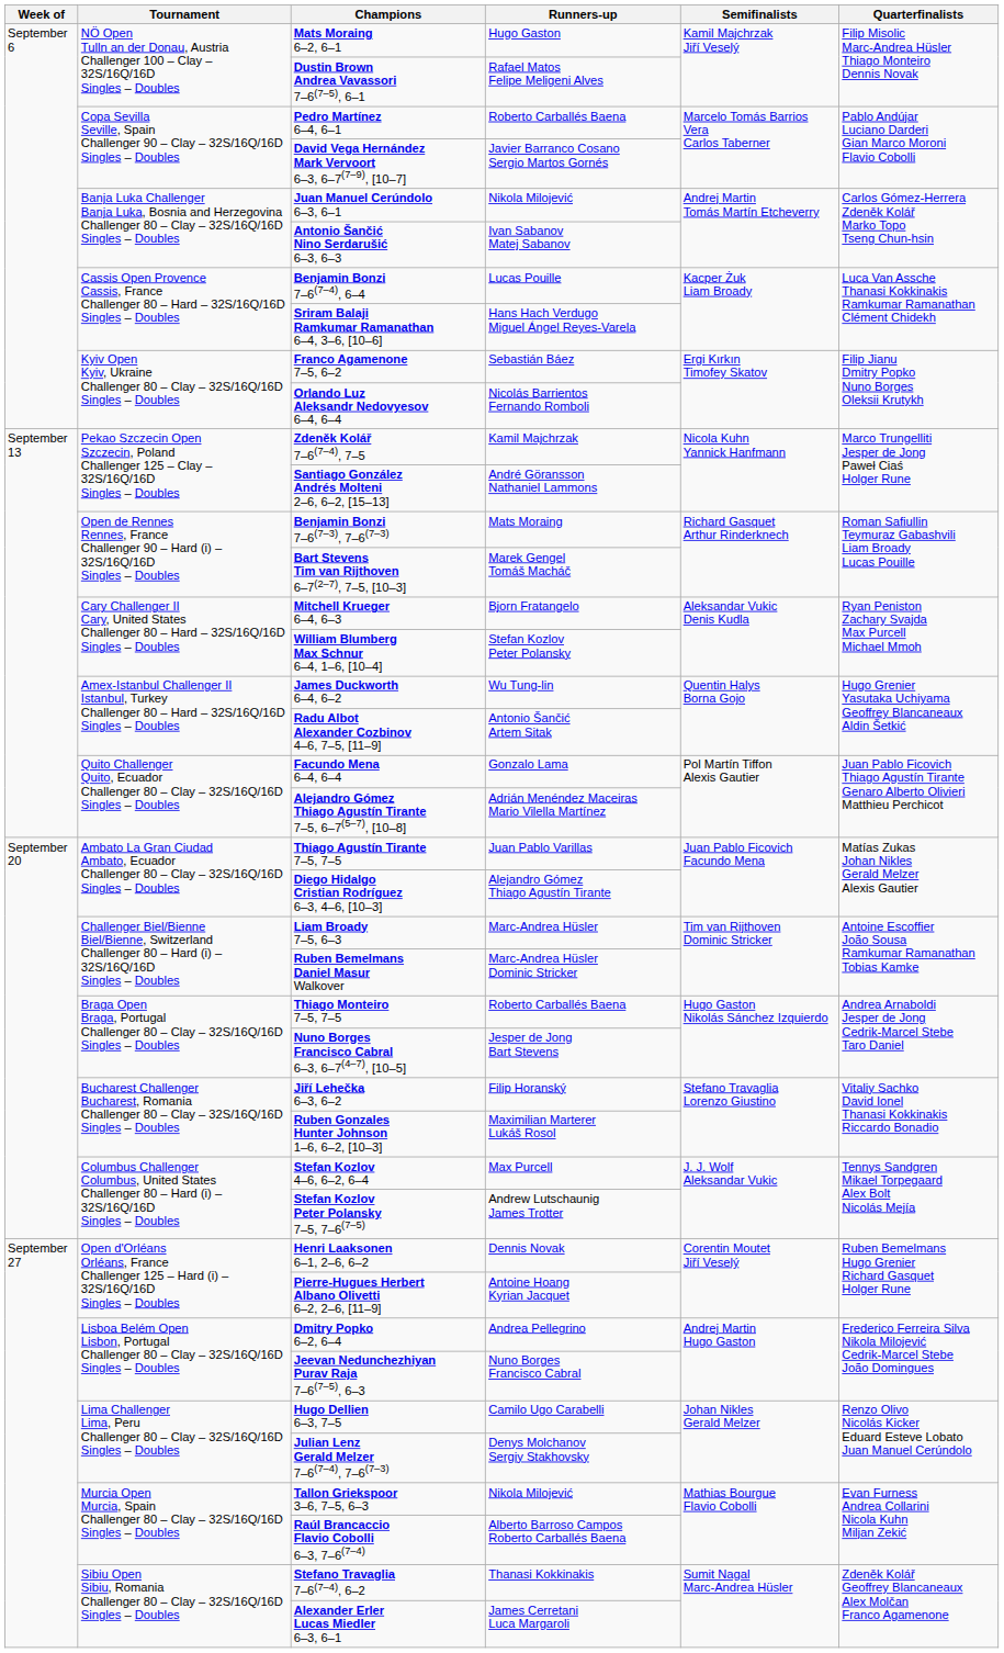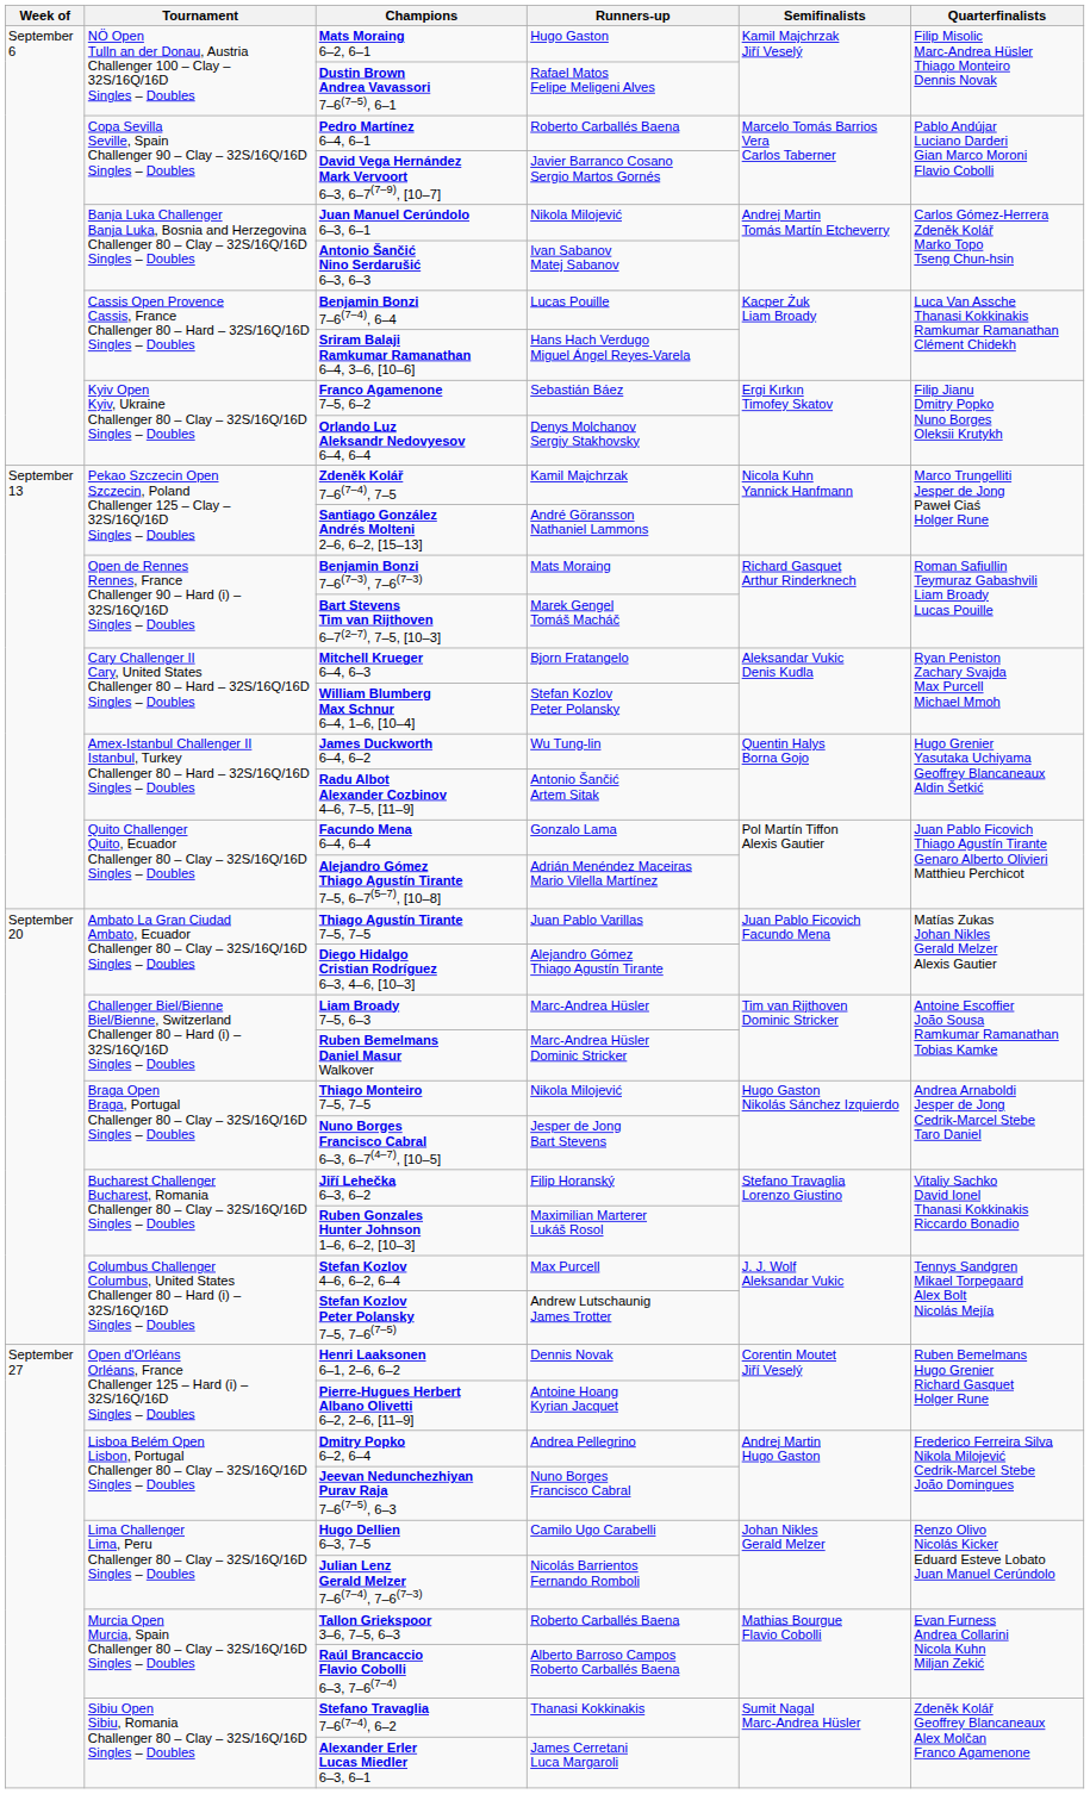 <table class="wikitable" style="font-size:85%;">
 <tr>
 <th width="75">Week of</th>
 <th width="230">Tournament</th>
 <th width="210">Champions</th>
 <th width="210">Runners-up</th>
 <th width="170">Semifinalists</th>
 <th width="170">Quarterfinalists</th>
 </tr>
 <tr valign=top>
 <td rowspan=10>September 6</td>
 <td rowspan=2><a href='#'>NÖ Open</a><br><a href='#'>Tulln an der Donau</a>, Austria <br> Challenger 100 – Clay – 32S/16Q/16D<br><a href='#'>Singles</a> – <a href='#'>Doubles</a></td>
 <td> <strong><a href='#'>Mats Moraing</a></strong><br>6–2, 6–1</td>
 <td> <a href='#'>Hugo Gaston</a></td>
 <td rowspan=2> <a href='#'>Kamil Majchrzak</a> <br>  <a href='#'>Jiří Veselý</a></td>
 <td rowspan=2> <a href='#'>Filip Misolic</a> <br>  <a href='#'>Marc-Andrea Hüsler</a> <br> <a href='#'>Thiago Monteiro</a> <br>  <a href='#'>Dennis Novak</a></td>
 </tr>
 <tr valign=top>
 <td> <strong><a href='#'>Dustin Brown</a></strong><br> <strong><a href='#'>Andrea Vavassori</a></strong><br>7–6<sup>(7–5)</sup>, 6–1</td>
 <td> <a href='#'>Rafael Matos</a><br> <a href='#'>Felipe Meligeni Alves</a></td>
 </tr>
 <tr valign=top>
 <td rowspan=2><a href='#'>Copa Sevilla</a><br><a href='#'>Seville</a>, Spain <br> Challenger 90 – Clay – 32S/16Q/16D<br><a href='#'>Singles</a> – <a href='#'>Doubles</a></td>
 <td> <strong><a href='#'>Pedro Martínez</a></strong><br>6–4, 6–1</td>
 <td> <a href='#'>Roberto Carballés Baena</a></td>
 <td rowspan=2> <a href='#'>Marcelo Tomás Barrios Vera</a> <br>  <a href='#'>Carlos Taberner</a></td>
 <td rowspan=2> <a href='#'>Pablo Andújar</a> <br> <a href='#'>Luciano Darderi</a> <br> <a href='#'>Gian Marco Moroni</a> <br>  <a href='#'>Flavio Cobolli</a></td>
 </tr>
 <tr valign=top>
 <td> <strong><a href='#'>David Vega Hernández</a></strong><br> <strong><a href='#'>Mark Vervoort</a></strong><br>6–3, 6–7<sup>(7–9)</sup>, [10–7]</td>
 <td> <a href='#'>Javier Barranco Cosano</a><br> <a href='#'>Sergio Martos Gornés</a></td>
 </tr>
 <tr valign=top>
 <td rowspan=2><a href='#'>Banja Luka Challenger</a><br><a href='#'>Banja Luka</a>, Bosnia and Herzegovina <br> Challenger 80 – Clay – 32S/16Q/16D<br><a href='#'>Singles</a> – <a href='#'>Doubles</a></td>
 <td> <strong><a href='#'>Juan Manuel Cerúndolo</a></strong><br>6–3, 6–1</td>
 <td> <a href='#'>Nikola Milojević</a></td>
 <td rowspan=2> <a href='#'>Andrej Martin</a> <br>  <a href='#'>Tomás Martín Etcheverry</a></td>
 <td rowspan=2> <a href='#'>Carlos Gómez-Herrera</a> <br> <a href='#'>Zdeněk Kolář</a> <br> <a href='#'>Marko Topo</a> <br>  <a href='#'>Tseng Chun-hsin</a></td>
 </tr>
 <tr valign=top>
 <td> <strong><a href='#'>Antonio Šančić</a></strong><br> <strong><a href='#'>Nino Serdarušić</a></strong><br>6–3, 6–3</td>
 <td> <a href='#'>Ivan Sabanov</a><br> <a href='#'>Matej Sabanov</a></td>
 </tr>
 <tr valign=top>
 <td rowspan=2><a href='#'>Cassis Open Provence</a><br><a href='#'>Cassis</a>, France <br> Challenger 80 – Hard – 32S/16Q/16D<br><a href='#'>Singles</a> – <a href='#'>Doubles</a></td>
 <td> <strong><a href='#'>Benjamin Bonzi</a></strong><br>7–6<sup>(7–4)</sup>, 6–4</td>
 <td> <a href='#'>Lucas Pouille</a></td>
 <td rowspan=2> <a href='#'>Kacper Żuk</a> <br>  <a href='#'>Liam Broady</a></td>
 <td rowspan=2> <a href='#'>Luca Van Assche</a> <br> <a href='#'>Thanasi Kokkinakis</a> <br>  <a href='#'>Ramkumar Ramanathan</a> <br>  <a href='#'>Clément Chidekh</a></td>
 </tr>
 <tr valign=top>
 <td> <strong><a href='#'>Sriram Balaji</a></strong><br> <strong><a href='#'>Ramkumar Ramanathan</a></strong><br>6–4, 3–6, [10–6]</td>
 <td> <a href='#'>Hans Hach Verdugo</a><br> <a href='#'>Miguel Ángel Reyes-Varela</a></td>
 </tr>
 <tr valign=top>
 <td rowspan=2><a href='#'>Kyiv Open</a><br><a href='#'>Kyiv</a>, Ukraine <br> Challenger 80 – Clay – 32S/16Q/16D<br><a href='#'>Singles</a> – <a href='#'>Doubles</a></td>
 <td> <strong><a href='#'>Franco Agamenone</a></strong><br>7–5, 6–2</td>
 <td> <a href='#'>Sebastián Báez</a></td>
 <td rowspan=2> <a href='#'>Ergi Kırkın</a> <br>  <a href='#'>Timofey Skatov</a></td>
 <td rowspan=2> <a href='#'>Filip Jianu</a> <br> <a href='#'>Dmitry Popko</a> <br> <a href='#'>Nuno Borges</a> <br>  <a href='#'>Oleksii Krutykh</a></td>
 </tr>
 <tr valign=top>
 <td> <strong><a href='#'>Orlando Luz</a></strong><br> <strong><a href='#'>Aleksandr Nedovyesov</a></strong><br>6–4, 6–4</td>
-<td> <a href='#'>Nicolás Barrientos</a><br> <a href='#'>Fernando Romboli</a></td>
+<td> <a href='#'>Denys Molchanov</a><br> <a href='#'>Sergiy Stakhovsky</a></td>
 </tr>
 <tr valign=top>
 <td rowspan=10>September 13</td>
 <td rowspan=2><a href='#'>Pekao Szczecin Open</a><br><a href='#'>Szczecin</a>, Poland <br> Challenger 125 – Clay – 32S/16Q/16D<br><a href='#'>Singles</a> – <a href='#'>Doubles</a></td>
 <td> <strong><a href='#'>Zdeněk Kolář</a></strong><br>7–6<sup>(7–4)</sup>, 7–5</td>
 <td> <a href='#'>Kamil Majchrzak</a></td>
 <td rowspan=2> <a href='#'>Nicola Kuhn</a> <br>  <a href='#'>Yannick Hanfmann</a></td>
 <td rowspan=2> <a href='#'>Marco Trungelliti</a> <br> <a href='#'>Jesper de Jong</a> <br> Paweł Ciaś <br>  <a href='#'>Holger Rune</a></td>
 </tr>
 <tr valign=top>
 <td> <strong><a href='#'>Santiago González</a></strong><br> <strong><a href='#'>Andrés Molteni</a></strong><br>2–6, 6–2, [15–13]</td>
 <td> <a href='#'>André Göransson</a><br> <a href='#'>Nathaniel Lammons</a></td>
 </tr>
 <tr valign=top>
 <td rowspan=2><a href='#'>Open de Rennes</a><br><a href='#'>Rennes</a>, France <br> Challenger 90 – Hard (i) – 32S/16Q/16D<br><a href='#'>Singles</a> – <a href='#'>Doubles</a></td>
 <td> <strong><a href='#'>Benjamin Bonzi</a></strong><br>7–6<sup>(7–3)</sup>, 7–6<sup>(7–3)</sup></td>
 <td> <a href='#'>Mats Moraing</a></td>
 <td rowspan=2> <a href='#'>Richard Gasquet</a> <br>  <a href='#'>Arthur Rinderknech</a></td>
 <td rowspan=2> <a href='#'>Roman Safiullin</a> <br> <a href='#'>Teymuraz Gabashvili</a> <br> <a href='#'>Liam Broady</a> <br>  <a href='#'>Lucas Pouille</a></td>
 </tr>
 <tr valign=top>
 <td> <strong><a href='#'>Bart Stevens</a></strong><br> <strong><a href='#'>Tim van Rijthoven</a></strong><br>6–7<sup>(2–7)</sup>, 7–5, [10–3]</td>
 <td> <a href='#'>Marek Gengel</a><br> <a href='#'>Tomáš Macháč</a></td>
 </tr>
 <tr valign=top>
 <td rowspan=2><a href='#'>Cary Challenger II</a><br><a href='#'>Cary</a>, United States <br> Challenger 80 – Hard – 32S/16Q/16D<br><a href='#'>Singles</a> – <a href='#'>Doubles</a></td>
 <td> <strong><a href='#'>Mitchell Krueger</a></strong><br>6–4, 6–3</td>
 <td> <a href='#'>Bjorn Fratangelo</a></td>
 <td rowspan=2> <a href='#'>Aleksandar Vukic</a> <br>  <a href='#'>Denis Kudla</a></td>
 <td rowspan=2> <a href='#'>Ryan Peniston</a> <br> <a href='#'>Zachary Svajda</a> <br> <a href='#'>Max Purcell</a> <br>  <a href='#'>Michael Mmoh</a></td>
 </tr>
 <tr valign=top>
 <td> <strong><a href='#'>William Blumberg</a></strong><br> <strong><a href='#'>Max Schnur</a></strong><br>6–4, 1–6, [10–4]</td>
 <td> <a href='#'>Stefan Kozlov</a><br> <a href='#'>Peter Polansky</a></td>
 </tr>
 <tr valign=top>
 <td rowspan=2><a href='#'>Amex-Istanbul Challenger II</a><br><a href='#'>Istanbul</a>, Turkey <br> Challenger 80 – Hard – 32S/16Q/16D<br><a href='#'>Singles</a> – <a href='#'>Doubles</a></td>
 <td> <strong><a href='#'>James Duckworth</a></strong><br>6–4, 6–2</td>
 <td> <a href='#'>Wu Tung-lin</a></td>
 <td rowspan=2> <a href='#'>Quentin Halys</a> <br>  <a href='#'>Borna Gojo</a></td>
 <td rowspan=2> <a href='#'>Hugo Grenier</a> <br> <a href='#'>Yasutaka Uchiyama</a> <br> <a href='#'>Geoffrey Blancaneaux</a> <br>  <a href='#'>Aldin Šetkić</a></td>
 </tr>
 <tr valign=top>
 <td> <strong><a href='#'>Radu Albot</a></strong><br> <strong><a href='#'>Alexander Cozbinov</a></strong><br>4–6, 7–5, [11–9]</td>
 <td> <a href='#'>Antonio Šančić</a><br> <a href='#'>Artem Sitak</a></td>
 </tr>
 <tr valign=top>
 <td rowspan=2><a href='#'>Quito Challenger</a><br><a href='#'>Quito</a>, Ecuador <br> Challenger 80 – Clay – 32S/16Q/16D<br><a href='#'>Singles</a> – <a href='#'>Doubles</a></td>
 <td> <strong><a href='#'>Facundo Mena</a></strong><br>6–4, 6–4</td>
 <td> <a href='#'>Gonzalo Lama</a></td>
 <td rowspan=2> Pol Martín Tiffon <br>  Alexis Gautier</td>
 <td rowspan=2> <a href='#'>Juan Pablo Ficovich</a> <br>  <a href='#'>Thiago Agustín Tirante</a> <br> <a href='#'>Genaro Alberto Olivieri</a> <br>  Matthieu Perchicot</td>
 </tr>
 <tr valign=top>
 <td> <strong><a href='#'>Alejandro Gómez</a></strong><br> <strong><a href='#'>Thiago Agustín Tirante</a></strong><br>7–5, 6–7<sup>(5–7)</sup>, [10–8]</td>
 <td> <a href='#'>Adrián Menéndez Maceiras</a><br> <a href='#'>Mario Vilella Martínez</a></td>
 </tr>
 <tr valign=top>
 <td rowspan=10>September 20</td>
 <td rowspan=2><a href='#'>Ambato La Gran Ciudad</a><br><a href='#'>Ambato</a>, Ecuador <br> Challenger 80 – Clay – 32S/16Q/16D<br><a href='#'>Singles</a> – <a href='#'>Doubles</a></td>
 <td> <strong><a href='#'>Thiago Agustín Tirante</a></strong><br>7–5, 7–5</td>
 <td> <a href='#'>Juan Pablo Varillas</a></td>
 <td rowspan=2> <a href='#'>Juan Pablo Ficovich</a> <br>  <a href='#'>Facundo Mena</a></td>
 <td rowspan=2> Matías Zukas <br> <a href='#'>Johan Nikles</a> <br>  <a href='#'>Gerald Melzer</a> <br> Alexis Gautier</td>
 </tr>
 <tr valign=top>
 <td> <strong><a href='#'>Diego Hidalgo</a></strong><br> <strong><a href='#'>Cristian Rodríguez</a></strong><br>6–3, 4–6, [10–3]</td>
 <td> <a href='#'>Alejandro Gómez</a><br> <a href='#'>Thiago Agustín Tirante</a></td>
 </tr>
 <tr valign=top>
 <td rowspan=2><a href='#'>Challenger Biel/Bienne</a><br><a href='#'>Biel/Bienne</a>, Switzerland <br> Challenger 80 – Hard (i) – 32S/16Q/16D<br><a href='#'>Singles</a> – <a href='#'>Doubles</a></td>
 <td> <strong><a href='#'>Liam Broady</a></strong><br>7–5, 6–3</td>
 <td> <a href='#'>Marc-Andrea Hüsler</a></td>
 <td rowspan=2> <a href='#'>Tim van Rijthoven</a> <br>  <a href='#'>Dominic Stricker</a></td>
 <td rowspan=2> <a href='#'>Antoine Escoffier</a> <br> <a href='#'>João Sousa</a> <br>  <a href='#'>Ramkumar Ramanathan</a> <br>  <a href='#'>Tobias Kamke</a></td>
 </tr>
 <tr valign=top>
 <td> <strong><a href='#'>Ruben Bemelmans</a></strong><br> <strong><a href='#'>Daniel Masur</a></strong><br>Walkover</td>
 <td> <a href='#'>Marc-Andrea Hüsler</a><br> <a href='#'>Dominic Stricker</a></td>
 </tr>
 <tr valign=top>
 <td rowspan=2><a href='#'>Braga Open</a><br><a href='#'>Braga</a>, Portugal <br> Challenger 80 – Clay – 32S/16Q/16D<br><a href='#'>Singles</a> – <a href='#'>Doubles</a></td>
 <td> <strong><a href='#'>Thiago Monteiro</a></strong><br>7–5, 7–5</td>
-<td> <a href='#'>Roberto Carballés Baena</a></td>
+<td> <a href='#'>Nikola Milojević</a></td>
 <td rowspan=2> <a href='#'>Hugo Gaston</a> <br>  <a href='#'>Nikolás Sánchez Izquierdo</a></td>
 <td rowspan=2> <a href='#'>Andrea Arnaboldi</a> <br> <a href='#'>Jesper de Jong</a> <br> <a href='#'>Cedrik-Marcel Stebe</a> <br>  <a href='#'>Taro Daniel</a></td>
 </tr>
 <tr valign=top>
 <td> <strong><a href='#'>Nuno Borges</a></strong><br> <strong><a href='#'>Francisco Cabral</a></strong><br>6–3, 6–7<sup>(4–7)</sup>, [10–5]</td>
 <td> <a href='#'>Jesper de Jong</a><br> <a href='#'>Bart Stevens</a></td>
 </tr>
 <tr valign=top>
 <td rowspan=2><a href='#'>Bucharest Challenger</a><br><a href='#'>Bucharest</a>, Romania <br> Challenger 80 – Clay – 32S/16Q/16D<br><a href='#'>Singles</a> – <a href='#'>Doubles</a></td>
 <td> <strong><a href='#'>Jiří Lehečka</a></strong><br>6–3, 6–2</td>
 <td> <a href='#'>Filip Horanský</a></td>
 <td rowspan=2> <a href='#'>Stefano Travaglia</a> <br> <a href='#'>Lorenzo Giustino</a></td>
 <td rowspan=2> <a href='#'>Vitaliy Sachko</a> <br> <a href='#'>David Ionel</a> <br> <a href='#'>Thanasi Kokkinakis</a> <br>  <a href='#'>Riccardo Bonadio</a></td>
 </tr>
 <tr valign=top>
 <td> <strong><a href='#'>Ruben Gonzales</a></strong><br> <strong><a href='#'>Hunter Johnson</a></strong><br>1–6, 6–2, [10–3]</td>
 <td> <a href='#'>Maximilian Marterer</a><br> <a href='#'>Lukáš Rosol</a></td>
 </tr>
 <tr valign=top>
 <td rowspan=2><a href='#'>Columbus Challenger</a><br><a href='#'>Columbus</a>, United States <br> Challenger 80 – Hard (i) – 32S/16Q/16D<br><a href='#'>Singles</a> – <a href='#'>Doubles</a></td>
 <td> <strong><a href='#'>Stefan Kozlov</a></strong><br>4–6, 6–2, 6–4</td>
 <td> <a href='#'>Max Purcell</a></td>
 <td rowspan=2> <a href='#'>J. J. Wolf</a> <br>  <a href='#'>Aleksandar Vukic</a></td>
 <td rowspan=2> <a href='#'>Tennys Sandgren</a> <br> <a href='#'>Mikael Torpegaard</a> <br> <a href='#'>Alex Bolt</a> <br>  <a href='#'>Nicolás Mejía</a></td>
 </tr>
 <tr valign=top>
 <td> <strong><a href='#'>Stefan Kozlov</a></strong><br> <strong><a href='#'>Peter Polansky</a></strong><br>7–5, 7–6<sup>(7–5)</sup></td>
 <td> Andrew Lutschaunig<br> <a href='#'>James Trotter</a></td>
 </tr>
 <tr valign=top>
 <td rowspan=10>September 27</td>
 <td rowspan=2><a href='#'>Open d'Orléans</a><br><a href='#'>Orléans</a>, France <br> Challenger 125 – Hard (i) – 32S/16Q/16D<br><a href='#'>Singles</a> – <a href='#'>Doubles</a></td>
 <td> <strong><a href='#'>Henri Laaksonen</a></strong><br>6–1, 2–6, 6–2</td>
 <td> <a href='#'>Dennis Novak</a></td>
 <td rowspan=2> <a href='#'>Corentin Moutet</a> <br>  <a href='#'>Jiří Veselý</a></td>
 <td rowspan=2> <a href='#'>Ruben Bemelmans</a> <br> <a href='#'>Hugo Grenier</a><br> <a href='#'>Richard Gasquet</a> <br>  <a href='#'>Holger Rune</a></td>
 </tr>
 <tr valign=top>
 <td> <strong><a href='#'>Pierre-Hugues Herbert</a></strong><br> <strong><a href='#'>Albano Olivetti</a></strong><br>6–2, 2–6, [11–9]</td>
 <td> <a href='#'>Antoine Hoang</a><br> <a href='#'>Kyrian Jacquet</a></td>
 </tr>
 <tr valign=top>
 <td rowspan=2><a href='#'>Lisboa Belém Open</a><br><a href='#'>Lisbon</a>, Portugal <br> Challenger 80 – Clay – 32S/16Q/16D<br><a href='#'>Singles</a> – <a href='#'>Doubles</a></td>
 <td> <strong><a href='#'>Dmitry Popko</a></strong><br>6–2, 6–4</td>
 <td> <a href='#'>Andrea Pellegrino</a></td>
 <td rowspan=2> <a href='#'>Andrej Martin</a> <br>  <a href='#'>Hugo Gaston</a></td>
 <td rowspan=2> <a href='#'>Frederico Ferreira Silva</a><br> <a href='#'>Nikola Milojević</a><br> <a href='#'>Cedrik-Marcel Stebe</a><br> <a href='#'>João Domingues</a></td>
 </tr>
 <tr valign=top>
 <td> <strong><a href='#'>Jeevan Nedunchezhiyan</a></strong><br> <strong><a href='#'>Purav Raja</a></strong><br>7–6<sup>(7–5)</sup>, 6–3</td>
 <td> <a href='#'>Nuno Borges</a><br> <a href='#'>Francisco Cabral</a></td>
 </tr>
 <tr valign=top>
 <td rowspan=2><a href='#'>Lima Challenger</a><br><a href='#'>Lima</a>, Peru <br> Challenger 80 – Clay – 32S/16Q/16D<br><a href='#'>Singles</a> – <a href='#'>Doubles</a></td>
 <td> <strong><a href='#'>Hugo Dellien</a></strong><br>6–3, 7–5</td>
 <td> <a href='#'>Camilo Ugo Carabelli</a></td>
 <td rowspan=2> <a href='#'>Johan Nikles</a> <br>  <a href='#'>Gerald Melzer</a></td>
 <td rowspan=2> <a href='#'>Renzo Olivo</a><br> <a href='#'>Nicolás Kicker</a><br> Eduard Esteve Lobato<br> <a href='#'>Juan Manuel Cerúndolo</a></td>
 </tr>
 <tr valign=top>
 <td> <strong><a href='#'>Julian Lenz</a></strong><br> <strong><a href='#'>Gerald Melzer</a></strong><br>7–6<sup>(7–4)</sup>, 7–6<sup>(7–3)</sup></td>
-<td> <a href='#'>Denys Molchanov</a><br> <a href='#'>Sergiy Stakhovsky</a></td>
+<td> <a href='#'>Nicolás Barrientos</a><br> <a href='#'>Fernando Romboli</a></td>
 </tr>
 <tr valign=top>
 <td rowspan=2><a href='#'>Murcia Open</a><br><a href='#'>Murcia</a>, Spain <br> Challenger 80 – Clay – 32S/16Q/16D<br><a href='#'>Singles</a> – <a href='#'>Doubles</a></td>
 <td> <strong><a href='#'>Tallon Griekspoor</a></strong><br>3–6, 7–5, 6–3</td>
-<td> <a href='#'>Nikola Milojević</a></td>
+<td> <a href='#'>Roberto Carballés Baena</a></td>
 <td rowspan=2> <a href='#'>Mathias Bourgue</a> <br>  <a href='#'>Flavio Cobolli</a></td>
 <td rowspan=2> <a href='#'>Evan Furness</a> <br> <a href='#'>Andrea Collarini</a><br> <a href='#'>Nicola Kuhn</a><br> <a href='#'>Miljan Zekić</a></td>
 </tr>
 <tr valign=top>
 <td> <strong><a href='#'>Raúl Brancaccio</a></strong><br> <strong><a href='#'>Flavio Cobolli</a></strong><br>6–3, 7–6<sup>(7–4)</sup></td>
 <td> <a href='#'>Alberto Barroso Campos</a><br> <a href='#'>Roberto Carballés Baena</a></td>
 </tr>
 <tr valign=top>
 <td rowspan=2><a href='#'>Sibiu Open</a><br><a href='#'>Sibiu</a>, Romania <br> Challenger 80 – Clay – 32S/16Q/16D<br><a href='#'>Singles</a> – <a href='#'>Doubles</a></td>
 <td> <strong><a href='#'>Stefano Travaglia</a></strong><br>7–6<sup>(7–4)</sup>, 6–2</td>
 <td> <a href='#'>Thanasi Kokkinakis</a></td>
 <td rowspan=2> <a href='#'>Sumit Nagal</a> <br>  <a href='#'>Marc-Andrea Hüsler</a></td>
 <td rowspan=2> <a href='#'>Zdeněk Kolář</a> <br> <a href='#'>Geoffrey Blancaneaux</a> <br> <a href='#'>Alex Molčan</a> <br>  <a href='#'>Franco Agamenone</a></td>
 </tr>
 <tr valign=top>
 <td> <strong><a href='#'>Alexander Erler</a></strong><br> <strong><a href='#'>Lucas Miedler</a></strong><br>6–3, 6–1</td>
 <td> <a href='#'>James Cerretani</a><br> <a href='#'>Luca Margaroli</a></td>
 </tr>
 </table>
